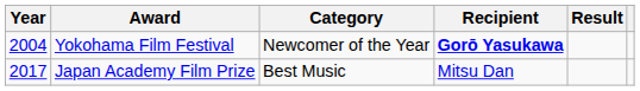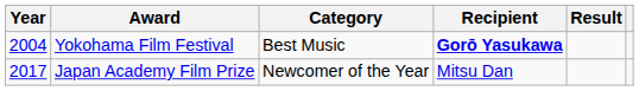 <table class="wikitable plainrowheaders sortable">
 <tr>
 <th scope="col">Year</th>
 <th scope="col">Award</th>
 <th scope="col">Category</th>
 <th scope="col">Recipient</th>
 <th scope="col">Result</th>
 <th scope="col" class="unsortable"></th>
 </tr>
 <tr>
 <td align="center"><a href='#'>2004</a></td>
 <td><a href='#'>Yokohama Film Festival</a></td>
-<td>Newcomer of the Year</td>
+<td>Best Music</td>
 <td><strong><a href='#'>Gorō Yasukawa</a></strong></td>
 <td></td>
 <td align="center"></td>
 </tr>
 <tr>
 <td align="center"><a href='#'>2017</a></td>
 <td><a href='#'>Japan Academy Film Prize</a></td>
-<td>Best Music</td>
+<td>Newcomer of the Year</td>
 <td><a href='#'>Mitsu Dan</a></td>
 <td></td>
 <td align="center"></td>
 </tr>
 </table>
